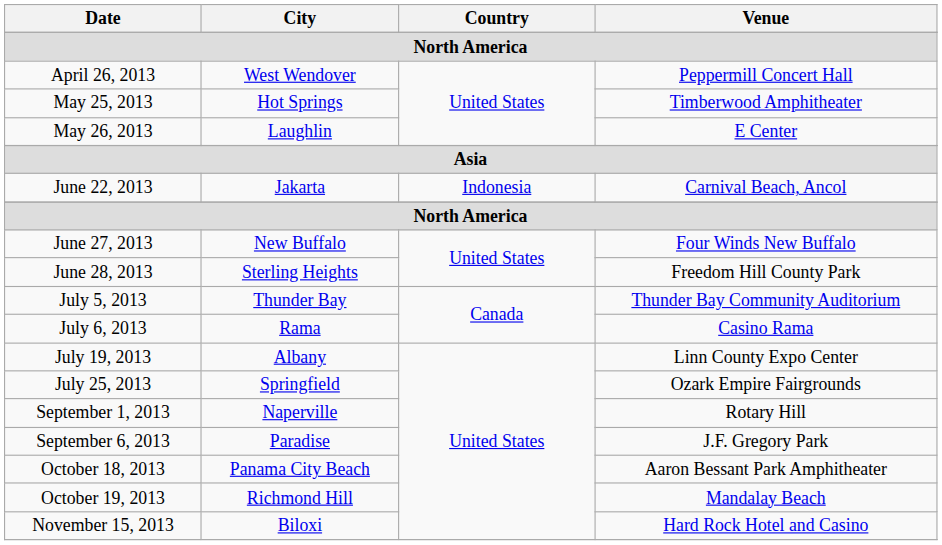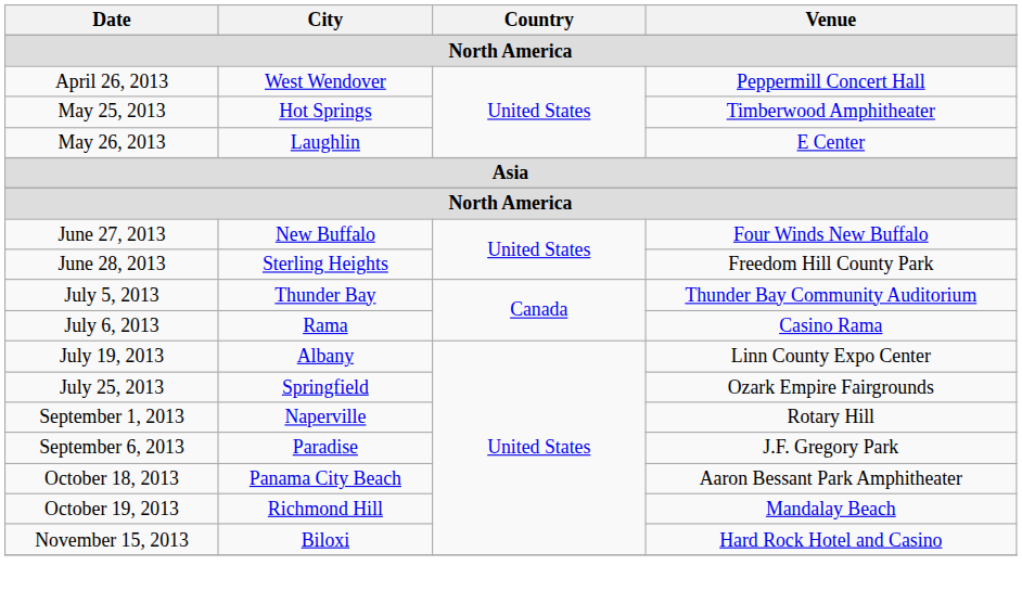 <table class="wikitable" style="text-align:center;">
 <tr>
 <th width="170">Date</th>
 <th width="170">City</th>
 <th width="170">Country</th>
 <th width="300">Venue</th>
 </tr>
 <tr>
 </tr>
 <tr style="background:#ddd;">
 <td colspan="4"><strong>North America</strong></td>
 </tr>
 <tr>
 <td>April 26, 2013</td>
 <td><a href='#'>West Wendover</a></td>
 <td rowspan="3"><a href='#'>United States</a></td>
 <td><a href='#'>Peppermill Concert Hall</a></td>
 </tr>
 <tr>
 <td>May 25, 2013</td>
 <td><a href='#'>Hot Springs</a></td>
 <td><a href='#'>Timberwood Amphitheater</a></td>
 </tr>
 <tr>
 <td>May 26, 2013</td>
 <td><a href='#'>Laughlin</a></td>
 <td><a href='#'>E Center</a></td>
 </tr>
 <tr>
 </tr>
 <tr style="background:#ddd;">
 <td colspan="4"><strong>Asia</strong></td>
-</tr>
-<tr>
-<td>June 22, 2013</td>
-<td><a href='#'>Jakarta</a></td>
-<td><a href='#'>Indonesia</a></td>
-<td><a href='#'>Carnival Beach, Ancol</a></td>
 </tr>
 <tr>
 </tr>
 <tr style="background:#ddd;">
 <td colspan="4"><strong>North America</strong></td>
 </tr>
 <tr>
 <td>June 27, 2013</td>
 <td><a href='#'>New Buffalo</a></td>
 <td rowspan="2"><a href='#'>United States</a></td>
 <td><a href='#'>Four Winds New Buffalo</a></td>
 </tr>
 <tr>
 <td>June 28, 2013</td>
 <td><a href='#'>Sterling Heights</a></td>
 <td>Freedom Hill County Park</td>
 </tr>
 <tr>
 <td>July 5, 2013</td>
 <td><a href='#'>Thunder Bay</a></td>
 <td rowspan="2"><a href='#'>Canada</a></td>
 <td><a href='#'>Thunder Bay Community Auditorium</a></td>
 </tr>
 <tr>
 <td>July 6, 2013</td>
 <td><a href='#'>Rama</a></td>
 <td><a href='#'>Casino Rama</a></td>
 </tr>
 <tr>
 <td>July 19, 2013</td>
 <td><a href='#'>Albany</a></td>
 <td rowspan="7"><a href='#'>United States</a></td>
 <td>Linn County Expo Center</td>
 </tr>
 <tr>
 <td>July 25, 2013</td>
 <td><a href='#'>Springfield</a></td>
 <td>Ozark Empire Fairgrounds</td>
 </tr>
 <tr>
 <td>September 1, 2013</td>
 <td><a href='#'>Naperville</a></td>
 <td>Rotary Hill</td>
 </tr>
 <tr>
 <td>September 6, 2013</td>
 <td><a href='#'>Paradise</a></td>
 <td>J.F. Gregory Park</td>
 </tr>
 <tr>
 <td>October 18, 2013</td>
 <td><a href='#'>Panama City Beach</a></td>
 <td>Aaron Bessant Park Amphitheater</td>
 </tr>
 <tr>
 <td>October 19, 2013</td>
 <td><a href='#'>Richmond Hill</a></td>
 <td><a href='#'>Mandalay Beach</a></td>
 </tr>
 <tr>
 <td>November 15, 2013</td>
 <td><a href='#'>Biloxi</a></td>
 <td><a href='#'>Hard Rock Hotel and Casino</a></td>
 </tr>
 <tr>
 </tr>
 </table>
